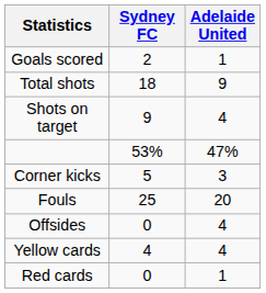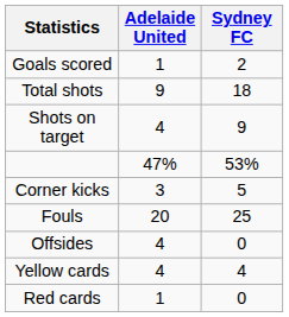 <table class="wikitable" style="text-align: center">
 <tr>
 <th width=100>Statistics</th>
+<th width=70><a href='#'>Adelaide United</a></th>
 <th width=70><a href='#'>Sydney FC</a></th>
-<th width=70><a href='#'>Adelaide United</a></th>
 </tr>
 <tr>
 <td>Goals scored</td>
+<td>1</td>
 <td>2</td>
-<td>1</td>
 </tr>
 <tr>
 <td>Total shots</td>
+<td>9</td>
 <td>18</td>
+</tr>
+<tr>
+<td>Shots on target</td>
+<td>4</td>
 <td>9</td>
 </tr>
 <tr>
-<td>Shots on target</td>
-<td>9</td>
-<td>4</td>
-</tr>
-<tr>
 <td></td>
+<td>47%</td>
 <td>53%</td>
-<td>47%</td>
 </tr>
 <tr>
 <td>Corner kicks</td>
+<td>3</td>
 <td>5</td>
-<td>3</td>
 </tr>
 <tr>
 <td>Fouls</td>
+<td>20</td>
 <td>25</td>
-<td>20</td>
 </tr>
 <tr>
 <td>Offsides</td>
+<td>4</td>
 <td>0</td>
-<td>4</td>
 </tr>
 <tr>
 <td>Yellow cards</td>
 <td>4</td>
 <td>4</td>
 </tr>
 <tr>
 <td>Red cards</td>
+<td>1</td>
 <td>0</td>
-<td>1</td>
 </tr>
 </table>
